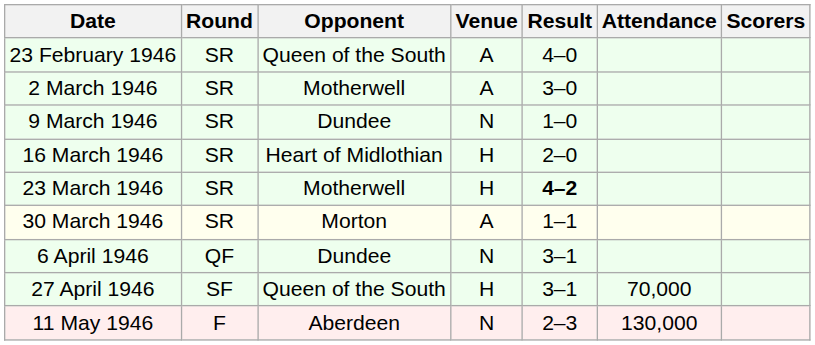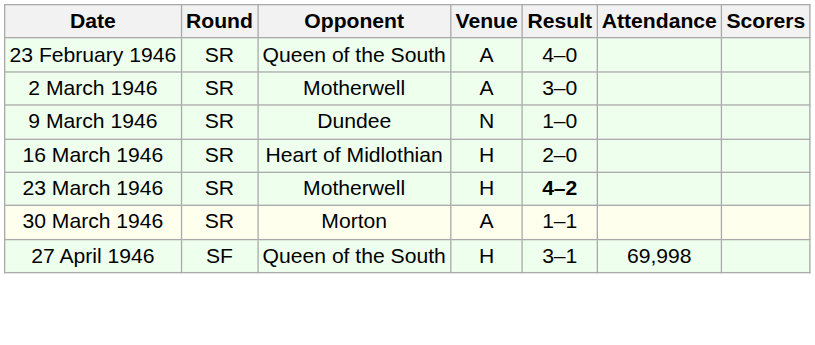 <table class="wikitable sortable" style="font-size:100%; text-align:center">
 <tr>
 <th>Date</th>
 <th>Round</th>
 <th>Opponent</th>
 <th>Venue</th>
 <th>Result</th>
 <th>Attendance</th>
 <th>Scorers</th>
 </tr>
 <tr bgcolor = "#EEFFEE">
 <td>23 February 1946</td>
 <td>SR</td>
 <td>Queen of the South</td>
 <td>A</td>
 <td>4–0</td>
 <td></td>
 <td></td>
 </tr>
 <tr bgcolor = "#EEFFEE">
 <td>2 March 1946</td>
 <td>SR</td>
 <td>Motherwell</td>
 <td>A</td>
 <td>3–0</td>
 <td></td>
 <td></td>
 </tr>
 <tr bgcolor = "#EEFFEE">
 <td>9 March 1946</td>
 <td>SR</td>
 <td>Dundee</td>
 <td>N</td>
 <td>1–0</td>
 <td></td>
 <td></td>
 </tr>
 <tr bgcolor = "#EEFFEE">
 <td>16 March 1946</td>
 <td>SR</td>
 <td>Heart of Midlothian</td>
 <td>H</td>
 <td>2–0</td>
 <td></td>
 <td></td>
 </tr>
 <tr bgcolor = "#EEFFEE">
 <td>23 March 1946</td>
 <td>SR</td>
 <td>Motherwell</td>
 <td>H</td>
 <td><strong>4–2</strong></td>
 <td></td>
 <td></td>
 </tr>
 <tr bgcolor = "#FFFFEE">
 <td>30 March 1946</td>
 <td>SR</td>
 <td>Morton</td>
 <td>A</td>
 <td>1–1</td>
 <td></td>
 <td></td>
 </tr>
 <tr bgcolor = "#EEFFEE">
-<td>6 April 1946</td>
-<td>QF</td>
-<td>Dundee</td>
-<td>N</td>
-<td>3–1</td>
-<td></td>
-<td></td>
-</tr>
-<tr bgcolor = "#EEFFEE">
 <td>27 April 1946</td>
 <td>SF</td>
 <td>Queen of the South</td>
 <td>H</td>
 <td>3–1</td>
-<td>70,000</td>
-<td></td>
-</tr>
-<tr bgcolor = "#FFEEEE">
-<td>11 May 1946</td>
-<td>F</td>
-<td>Aberdeen</td>
-<td>N</td>
-<td>2–3</td>
-<td>130,000</td>
+<td>69,998</td>
 <td></td>
 </tr>
 </table>
